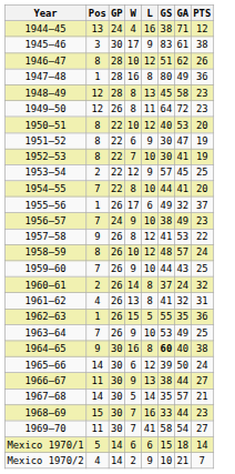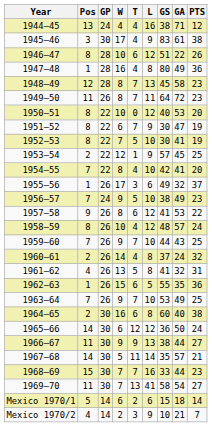 <table class="wikitable" style="text-align:center;">
 <tr>
 <th>Year</th>
 <th>Pos</th>
 <th>GP</th>
 <th>W</th>
+<th>T</th>
 <th>L</th>
 <th>GS</th>
 <th>GA</th>
 <th>PTS</th>
 </tr>
 <tr bgcolor=#F1F1B1>
 <td>1944–45</td>
 <td>13</td>
 <td>24</td>
+<td>4</td>
 <td>4</td>
 <td>16</td>
 <td>38</td>
 <td>71</td>
 <td>12</td>
 </tr>
 <tr>
 <td>1945–46</td>
 <td>3</td>
 <td>30</td>
 <td>17</td>
+<td>4</td>
 <td>9</td>
 <td>83</td>
 <td>61</td>
 <td>38</td>
 </tr>
 <tr bgcolor=#F1F1B1>
 <td>1946–47</td>
 <td>8</td>
 <td>28</td>
 <td>10</td>
+<td>6</td>
 <td>12</td>
 <td>51</td>
-<td>62</td>
+<td>22</td>
 <td>26</td>
 </tr>
 <tr>
 <td>1947–48</td>
 <td>1</td>
 <td>28</td>
 <td>16</td>
+<td>4</td>
 <td>8</td>
 <td>80</td>
 <td>49</td>
 <td>36</td>
 </tr>
 <tr bgcolor=#F1F1B1>
 <td>1948–49</td>
 <td>12</td>
 <td>28</td>
 <td>8</td>
+<td>7</td>
 <td>13</td>
 <td>45</td>
 <td>58</td>
 <td>23</td>
 </tr>
 <tr>
 <td>1949–50</td>
-<td>12</td>
+<td>11</td>
 <td>26</td>
 <td>8</td>
+<td>7</td>
 <td>11</td>
 <td>64</td>
 <td>72</td>
 <td>23</td>
 </tr>
 <tr bgcolor=#F1F1B1>
 <td>1950–51</td>
 <td>8</td>
 <td>22</td>
 <td>10</td>
+<td>0</td>
 <td>12</td>
 <td>40</td>
 <td>53</td>
 <td>20</td>
 </tr>
 <tr>
 <td>1951–52</td>
 <td>8</td>
 <td>22</td>
 <td>6</td>
+<td>7</td>
 <td>9</td>
 <td>30</td>
 <td>47</td>
 <td>19</td>
 </tr>
 <tr bgcolor=#F1F1B1>
 <td>1952–53</td>
 <td>8</td>
 <td>22</td>
 <td>7</td>
+<td>5</td>
 <td>10</td>
 <td>30</td>
 <td>41</td>
 <td>19</td>
 </tr>
 <tr>
 <td>1953–54</td>
 <td>2</td>
 <td>22</td>
 <td>12</td>
+<td>1</td>
 <td>9</td>
 <td>57</td>
 <td>45</td>
 <td>25</td>
 </tr>
 <tr bgcolor=#F1F1B1>
 <td>1954–55</td>
 <td>7</td>
 <td>22</td>
 <td>8</td>
+<td>4</td>
 <td>10</td>
-<td>44</td>
+<td>42</td>
 <td>41</td>
 <td>20</td>
 </tr>
 <tr>
 <td>1955–56</td>
 <td>1</td>
 <td>26</td>
 <td>17</td>
+<td>3</td>
 <td>6</td>
 <td>49</td>
 <td>32</td>
 <td>37</td>
 </tr>
 <tr bgcolor=#F1F1B1>
 <td>1956–57</td>
 <td>7</td>
 <td>24</td>
 <td>9</td>
+<td>5</td>
 <td>10</td>
 <td>38</td>
 <td>49</td>
 <td>23</td>
 </tr>
 <tr>
 <td>1957–58</td>
 <td>9</td>
 <td>26</td>
 <td>8</td>
+<td>6</td>
 <td>12</td>
 <td>41</td>
 <td>53</td>
 <td>22</td>
 </tr>
 <tr bgcolor=#F1F1B1>
 <td>1958–59</td>
 <td>8</td>
 <td>26</td>
 <td>10</td>
+<td>4</td>
 <td>12</td>
 <td>48</td>
 <td>57</td>
 <td>24</td>
 </tr>
 <tr>
 <td>1959–60</td>
 <td>7</td>
 <td>26</td>
 <td>9</td>
+<td>7</td>
 <td>10</td>
 <td>44</td>
 <td>43</td>
 <td>25</td>
 </tr>
 <tr bgcolor=#F1F1B1>
 <td>1960–61</td>
 <td>2</td>
 <td>26</td>
 <td>14</td>
+<td>4</td>
 <td>8</td>
 <td>37</td>
 <td>24</td>
 <td>32</td>
 </tr>
 <tr>
 <td>1961–62</td>
 <td>4</td>
 <td>26</td>
 <td>13</td>
+<td>5</td>
 <td>8</td>
 <td>41</td>
 <td>32</td>
 <td>31</td>
 </tr>
 <tr bgcolor=#F1F1B1>
 <td>1962–63</td>
 <td>1</td>
 <td>26</td>
 <td>15</td>
+<td>6</td>
 <td>5</td>
 <td>55</td>
 <td>35</td>
 <td>36</td>
 </tr>
 <tr>
 <td>1963–64</td>
 <td>7</td>
 <td>26</td>
 <td>9</td>
+<td>7</td>
 <td>10</td>
 <td>53</td>
 <td>49</td>
 <td>25</td>
 </tr>
 <tr bgcolor=#F1F1B1>
 <td>1964–65</td>
-<td>9</td>
+<td>2</td>
 <td>30</td>
 <td>16</td>
+<td>6</td>
 <td>8</td>
-<td><strong>60</strong></td>
+<td>60</td>
 <td>40</td>
 <td>38</td>
 </tr>
 <tr>
 <td>1965–66</td>
 <td>14</td>
 <td>30</td>
 <td>6</td>
 <td>12</td>
-<td>39</td>
+<td>12</td>
+<td>36</td>
 <td>50</td>
 <td>24</td>
 </tr>
 <tr bgcolor=#F1F1B1>
 <td>1966–67</td>
 <td>11</td>
 <td>30</td>
+<td>9</td>
 <td>9</td>
 <td>13</td>
 <td>38</td>
 <td>44</td>
 <td>27</td>
 </tr>
 <tr>
 <td>1967–68</td>
 <td>14</td>
 <td>30</td>
 <td>5</td>
+<td>11</td>
 <td>14</td>
 <td>35</td>
 <td>57</td>
 <td>21</td>
 </tr>
 <tr bgcolor=#F1F1B1>
 <td>1968–69</td>
 <td>15</td>
 <td>30</td>
+<td>7</td>
 <td>7</td>
 <td>16</td>
 <td>33</td>
 <td>44</td>
 <td>23</td>
 </tr>
 <tr>
 <td>1969–70</td>
 <td>11</td>
 <td>30</td>
 <td>7</td>
+<td>13</td>
 <td>41</td>
 <td>58</td>
 <td>54</td>
 <td>27</td>
 </tr>
 <tr bgcolor=#F1F1B1>
 <td>Mexico 1970/1</td>
 <td>5</td>
 <td>14</td>
 <td>6</td>
+<td>2</td>
 <td>6</td>
 <td>15</td>
 <td>18</td>
 <td>14</td>
 </tr>
 <tr>
 <td>Mexico 1970/2</td>
 <td>4</td>
 <td>14</td>
 <td>2</td>
+<td>3</td>
 <td>9</td>
 <td>10</td>
 <td>21</td>
 <td>7</td>
 </tr>
 </table>
